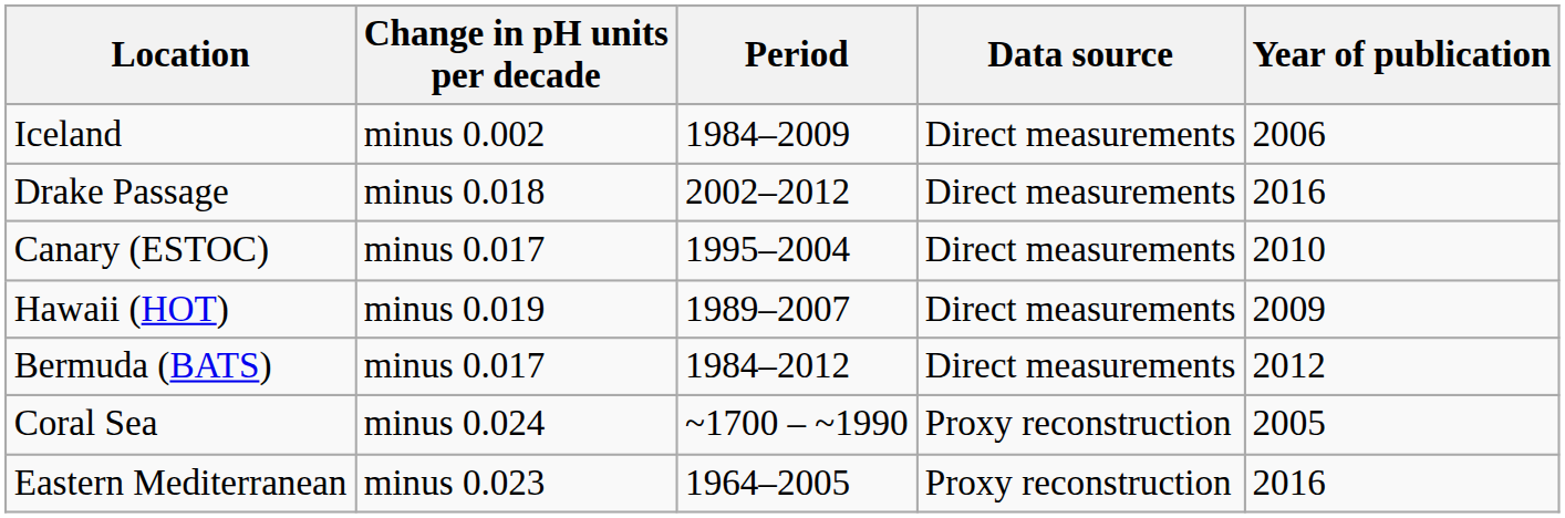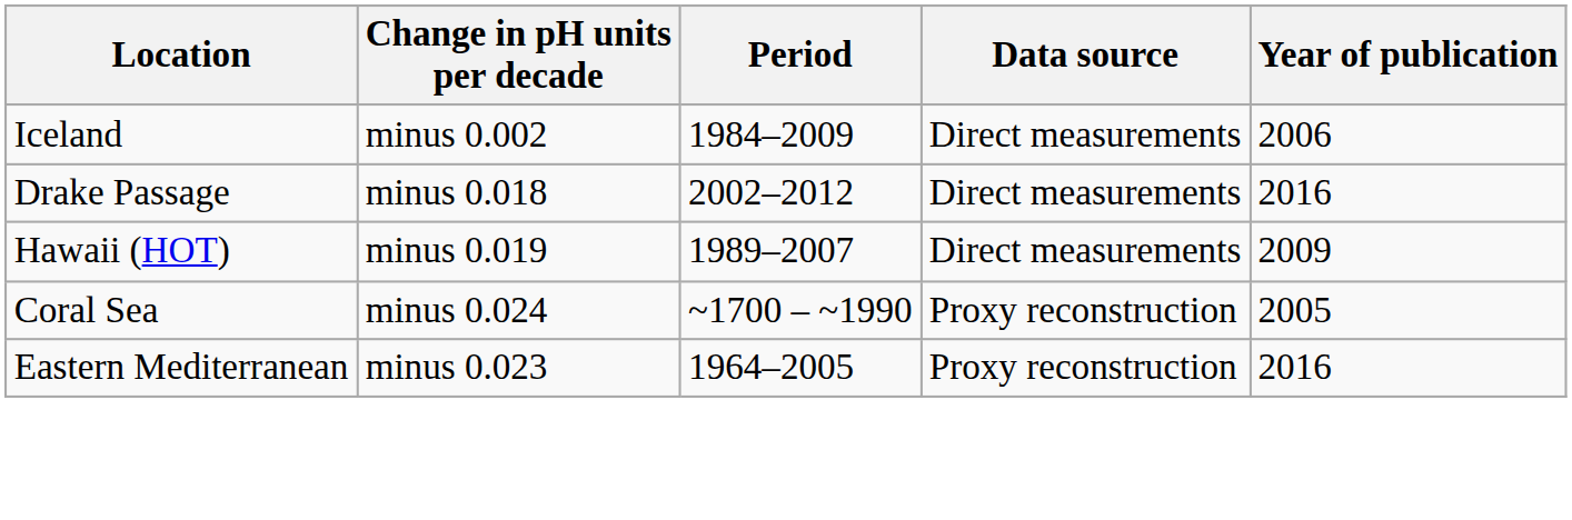 <table class="wikitable sortable">
 <tr>
 <th>Location</th>
 <th>Change in pH units<br>per decade</th>
 <th>Period</th>
 <th>Data source</th>
 <th>Year of publication</th>
 </tr>
 <tr>
 <td>Iceland</td>
 <td>minus 0.002</td>
 <td>1984–2009</td>
 <td>Direct measurements</td>
 <td>2006</td>
 </tr>
 <tr>
 <td>Drake Passage</td>
 <td>minus 0.018</td>
 <td>2002–2012</td>
 <td>Direct measurements</td>
 <td>2016</td>
 </tr>
 <tr>
-<td>Canary (ESTOC)</td>
-<td>minus 0.017</td>
-<td>1995–2004</td>
-<td>Direct measurements</td>
-<td>2010</td>
-</tr>
-<tr>
 <td>Hawaii (<a href='#'>HOT</a>)</td>
 <td>minus 0.019</td>
 <td>1989–2007</td>
 <td>Direct measurements</td>
 <td>2009</td>
-</tr>
-<tr>
-<td>Bermuda (<a href='#'>BATS</a>)</td>
-<td>minus 0.017</td>
-<td>1984–2012</td>
-<td>Direct measurements</td>
-<td>2012</td>
 </tr>
 <tr>
 <td>Coral Sea</td>
 <td>minus 0.024</td>
 <td>~1700 – ~1990</td>
 <td>Proxy reconstruction</td>
 <td>2005</td>
 </tr>
 <tr>
 <td>Eastern Mediterranean</td>
 <td>minus 0.023</td>
 <td>1964–2005</td>
 <td>Proxy reconstruction</td>
 <td>2016</td>
 </tr>
 </table>
